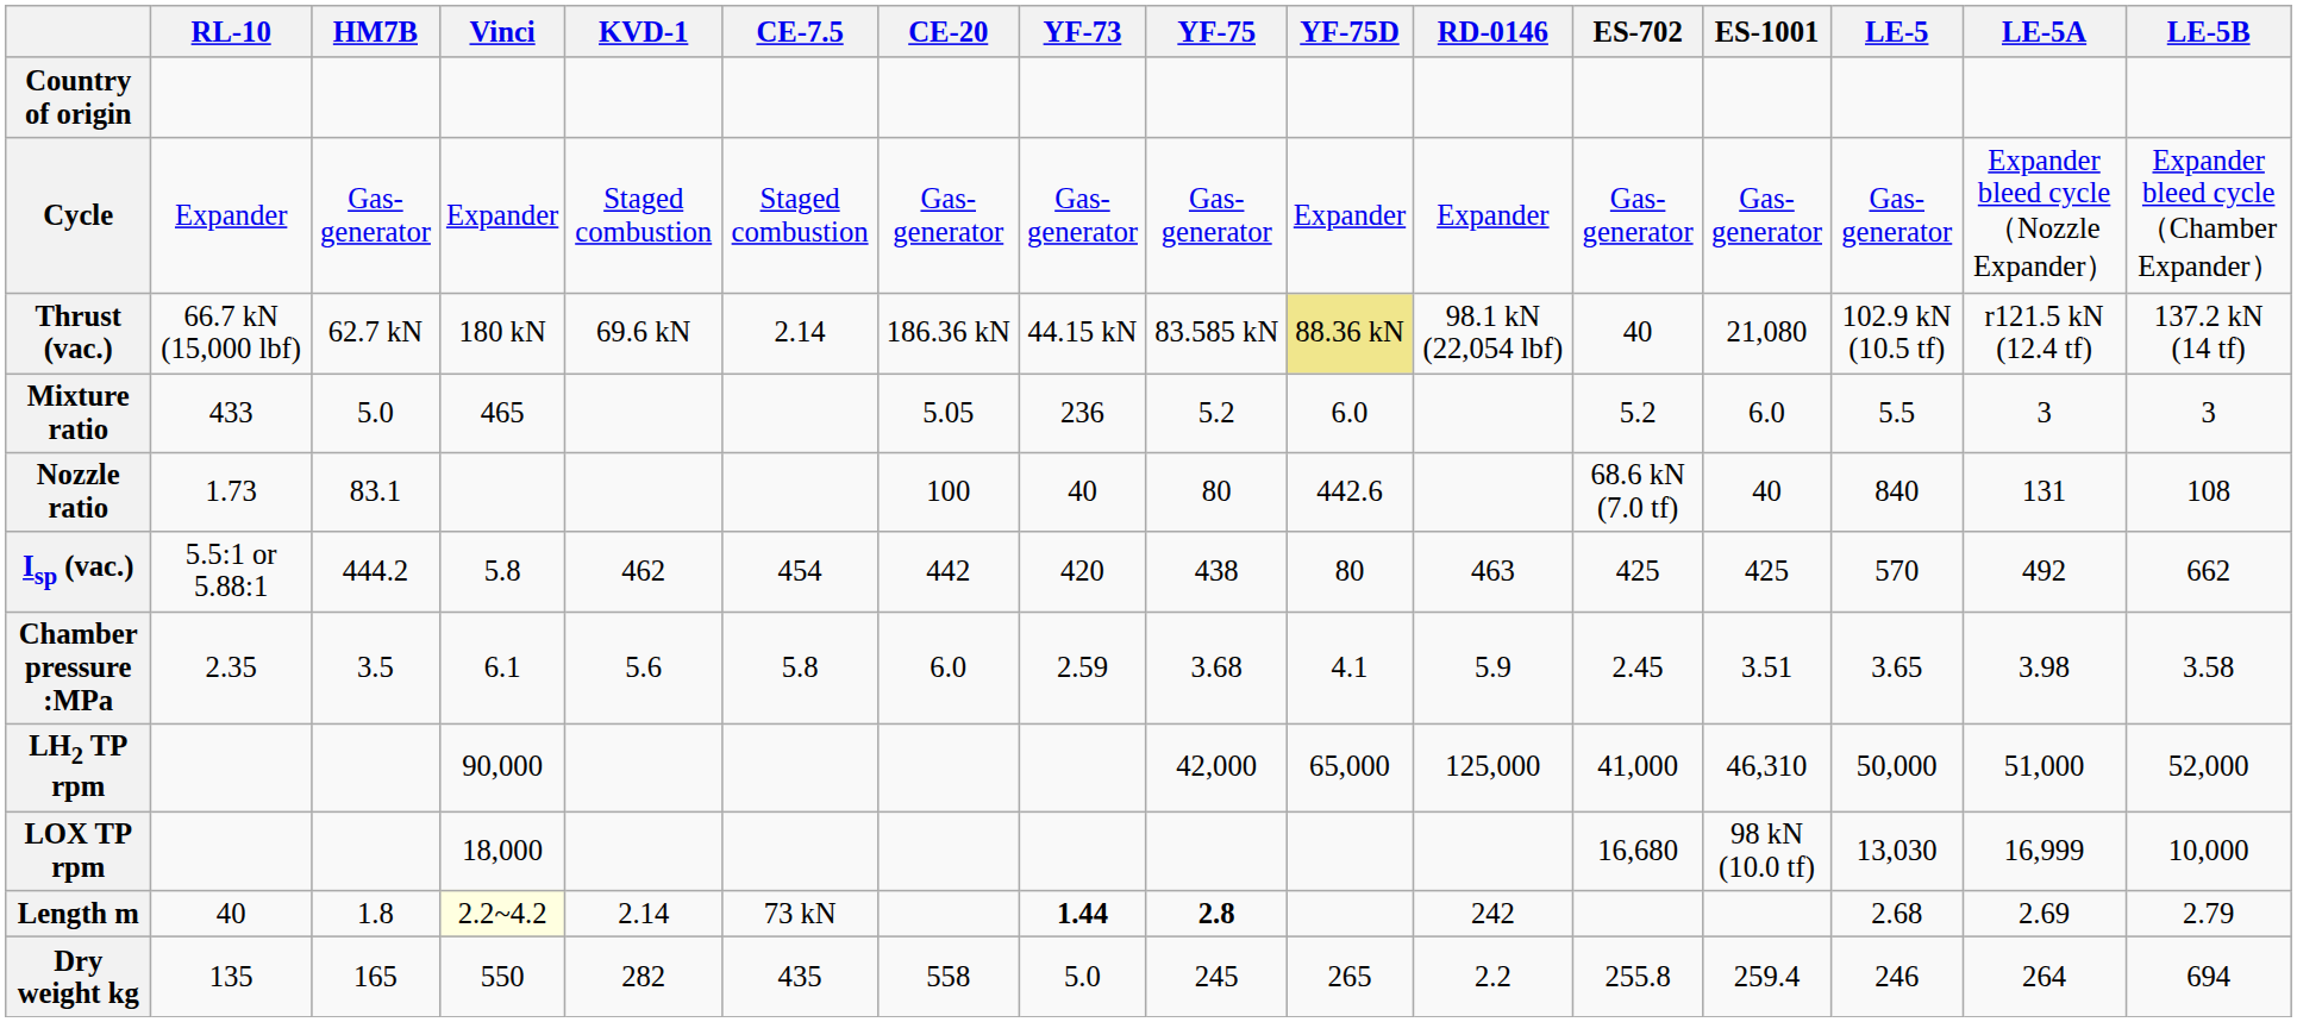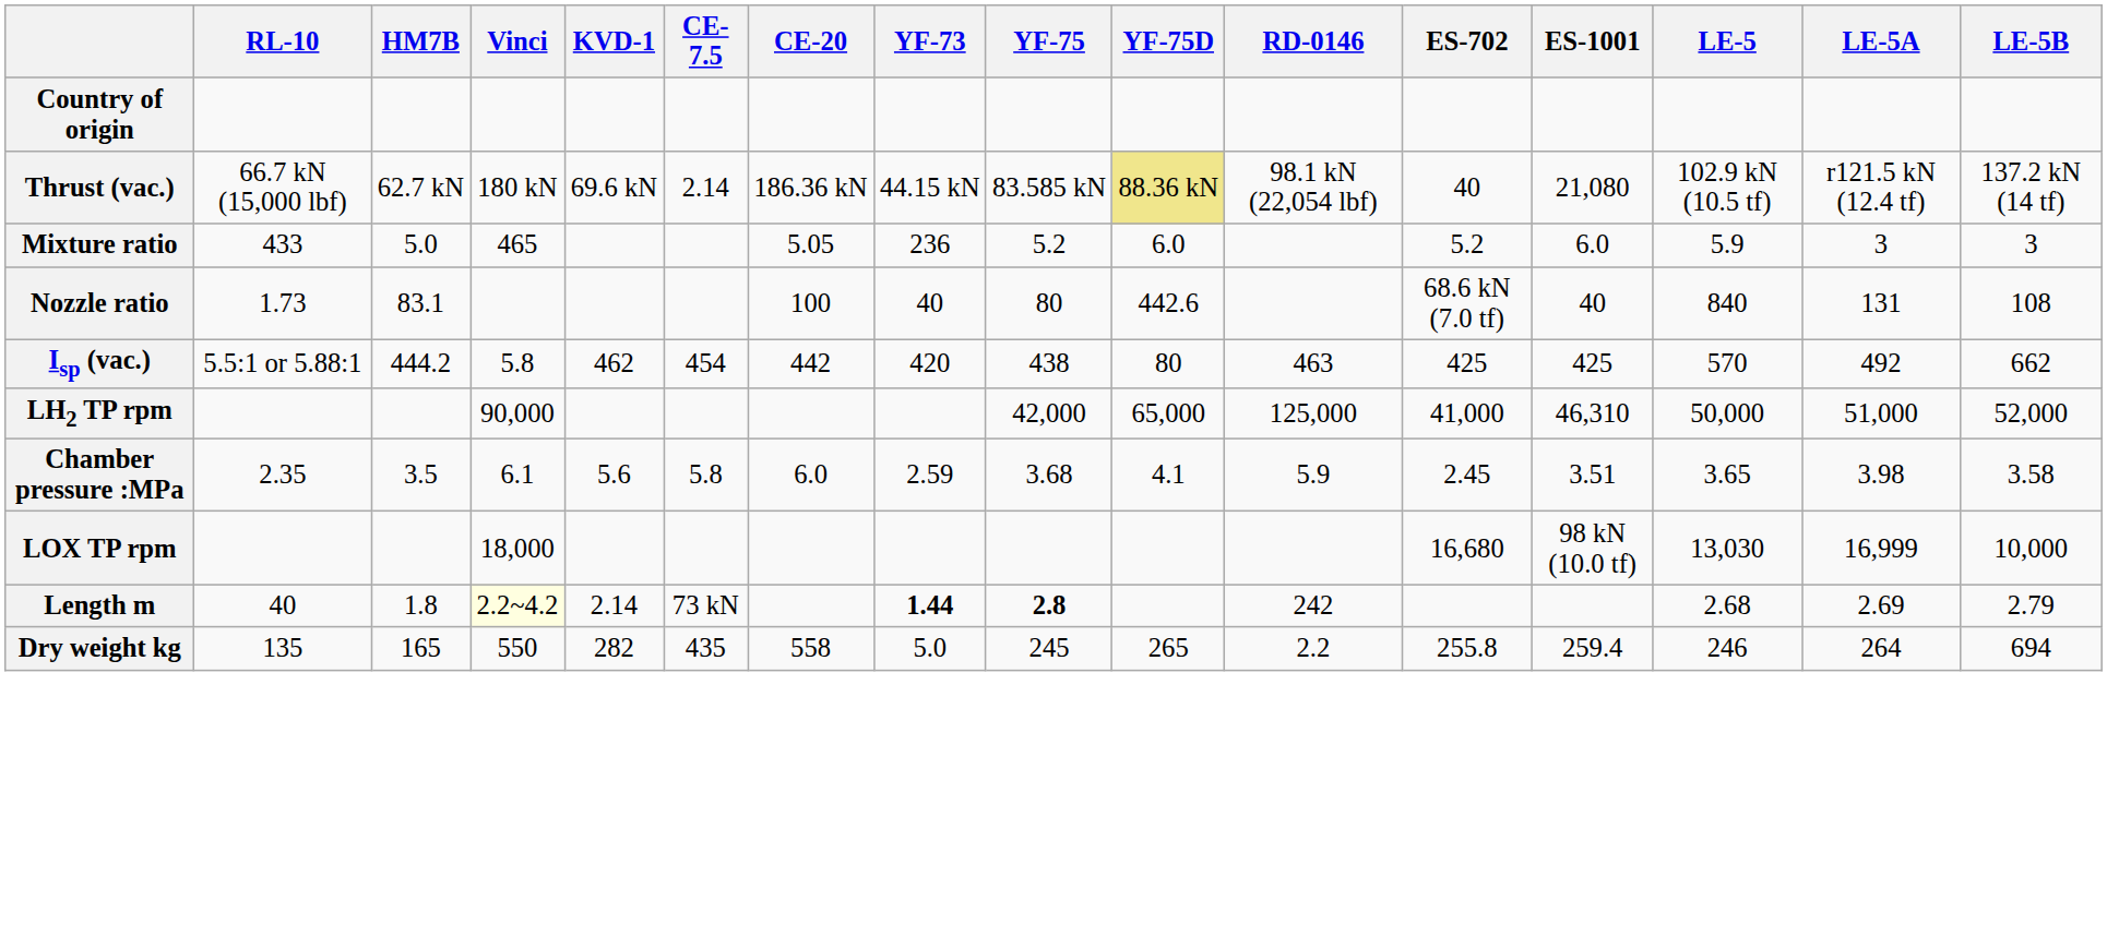 <table class="wikitable" style="text-align:center;">
 <tr>
 <th>　</th>
 <th><a href='#'>RL-10</a></th>
 <th><a href='#'>HM7B</a></th>
 <th><a href='#'>Vinci</a></th>
 <th><a href='#'>KVD-1</a></th>
 <th><a href='#'>CE-7.5</a></th>
 <th><a href='#'>CE-20</a></th>
 <th><a href='#'>YF-73</a></th>
 <th><a href='#'>YF-75</a></th>
 <th><a href='#'>YF-75D</a></th>
 <th><a href='#'>RD-0146</a></th>
 <th>ES-702</th>
 <th>ES-1001</th>
 <th><a href='#'>LE-5</a></th>
 <th><a href='#'>LE-5A</a></th>
 <th><a href='#'>LE-5B</a></th>
 </tr>
 <tr>
 <th>Country of origin</th>
 <td></td>
 <td></td>
 <td></td>
 <td></td>
 <td></td>
 <td></td>
 <td></td>
 <td></td>
 <td></td>
 <td></td>
 <td></td>
 <td></td>
 <td></td>
 <td></td>
 <td></td>
 </tr>
 <tr>
-<th>Cycle</th>
-<td><a href='#'>Expander</a></td>
-<td><a href='#'>Gas-generator</a></td>
-<td><a href='#'>Expander</a></td>
-<td><a href='#'>Staged combustion</a></td>
-<td><a href='#'>Staged combustion</a></td>
-<td><a href='#'>Gas-generator</a></td>
-<td><a href='#'>Gas-generator</a></td>
-<td><a href='#'>Gas-generator</a></td>
-<td><a href='#'>Expander</a></td>
-<td><a href='#'>Expander</a></td>
-<td><a href='#'>Gas-generator</a></td>
-<td><a href='#'>Gas-generator</a></td>
-<td><a href='#'>Gas-generator</a></td>
-<td><a href='#'>Expander bleed cycle</a><br>（Nozzle Expander）</td>
-<td><a href='#'>Expander bleed cycle</a><br>（Chamber Expander）</td>
-</tr>
-<tr>
 <th>Thrust (vac.)</th>
 <td>66.7 kN (15,000 lbf)</td>
 <td>62.7 kN</td>
 <td>180 kN</td>
 <td>69.6 kN</td>
 <td>2.14</td>
 <td>186.36 kN</td>
 <td>44.15 kN</td>
 <td>83.585 kN</td>
 <td style="background: khaki;">88.36 kN</td>
 <td>98.1 kN (22,054 lbf)</td>
 <td>40</td>
 <td>21,080</td>
 <td>102.9 kN (10.5 tf)</td>
 <td>r121.5 kN (12.4 tf)</td>
 <td>137.2 kN (14 tf)</td>
 </tr>
 <tr>
 <th>Mixture ratio</th>
 <td>433</td>
 <td>5.0</td>
 <td>465</td>
 <td></td>
 <td></td>
 <td>5.05</td>
 <td>236</td>
 <td>5.2</td>
 <td>6.0</td>
 <td></td>
 <td>5.2</td>
 <td>6.0</td>
-<td>5.5</td>
+<td>5.9</td>
 <td>3</td>
 <td>3</td>
 </tr>
 <tr>
 <th>Nozzle ratio</th>
 <td>1.73</td>
 <td>83.1</td>
 <td></td>
 <td></td>
 <td></td>
 <td>100</td>
 <td>40</td>
 <td>80</td>
 <td>442.6</td>
 <td></td>
 <td>68.6 kN (7.0 tf)</td>
 <td>40</td>
 <td>840</td>
 <td>131</td>
 <td>108</td>
 </tr>
 <tr>
 <th><a href='#'>I<sub>sp</sub></a> (vac.)</th>
 <td>5.5:1 or 5.88:1</td>
 <td>444.2</td>
 <td>5.8</td>
 <td>462</td>
 <td>454</td>
 <td>442</td>
 <td>420</td>
 <td>438</td>
 <td>80</td>
 <td>463</td>
 <td>425</td>
 <td>425</td>
 <td>570</td>
 <td>492</td>
 <td>662</td>
 </tr>
 <tr>
+<th>LH<sub>2</sub> TP rpm</th>
+<td></td>
+<td></td>
+<td>90,000</td>
+<td></td>
+<td></td>
+<td></td>
+<td></td>
+<td>42,000</td>
+<td>65,000</td>
+<td>125,000</td>
+<td>41,000</td>
+<td>46,310</td>
+<td>50,000</td>
+<td>51,000</td>
+<td>52,000</td>
+</tr>
+<tr>
 <th>Chamber pressure :MPa</th>
 <td>2.35</td>
 <td>3.5</td>
 <td>6.1</td>
 <td>5.6</td>
 <td>5.8</td>
 <td>6.0</td>
 <td>2.59</td>
 <td>3.68</td>
 <td>4.1</td>
 <td>5.9</td>
 <td>2.45</td>
 <td>3.51</td>
 <td>3.65</td>
 <td>3.98</td>
 <td>3.58</td>
-</tr>
-<tr>
-<th>LH<sub>2</sub> TP rpm</th>
-<td></td>
-<td></td>
-<td>90,000</td>
-<td></td>
-<td></td>
-<td></td>
-<td></td>
-<td>42,000</td>
-<td>65,000</td>
-<td>125,000</td>
-<td>41,000</td>
-<td>46,310</td>
-<td>50,000</td>
-<td>51,000</td>
-<td>52,000</td>
 </tr>
 <tr>
 <th>LOX TP rpm</th>
 <td></td>
 <td></td>
 <td>18,000</td>
 <td></td>
 <td></td>
 <td></td>
 <td></td>
 <td></td>
 <td></td>
 <td></td>
 <td>16,680</td>
 <td>98 kN (10.0 tf)</td>
 <td>13,030</td>
 <td>16,999</td>
 <td>10,000</td>
 </tr>
 <tr>
 <th>Length m</th>
 <td>40</td>
 <td>1.8</td>
 <td style="background: lightyellow;">2.2~4.2</td>
 <td>2.14</td>
 <td>73 kN</td>
 <td></td>
 <td><strong>1.44</strong></td>
 <td><strong>2.8</strong></td>
 <td></td>
 <td>242</td>
 <td></td>
 <td></td>
 <td>2.68</td>
 <td>2.69</td>
 <td>2.79</td>
 </tr>
 <tr>
 <th>Dry weight kg</th>
 <td>135</td>
 <td>165</td>
 <td>550</td>
 <td>282</td>
 <td>435</td>
 <td>558</td>
 <td>5.0</td>
 <td>245</td>
 <td>265</td>
 <td>2.2</td>
 <td>255.8</td>
 <td>259.4</td>
 <td>246</td>
 <td>264</td>
 <td>694</td>
 </tr>
 </table>
